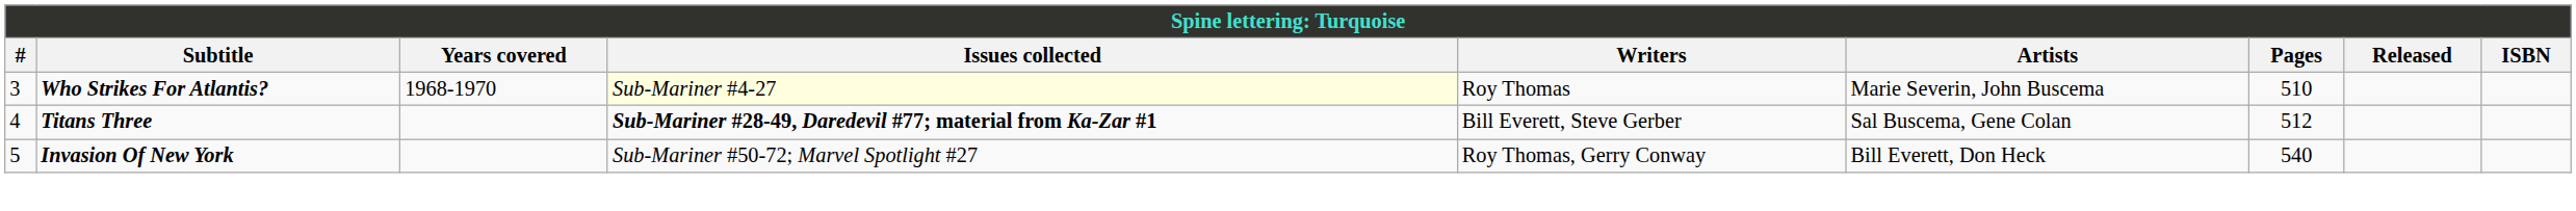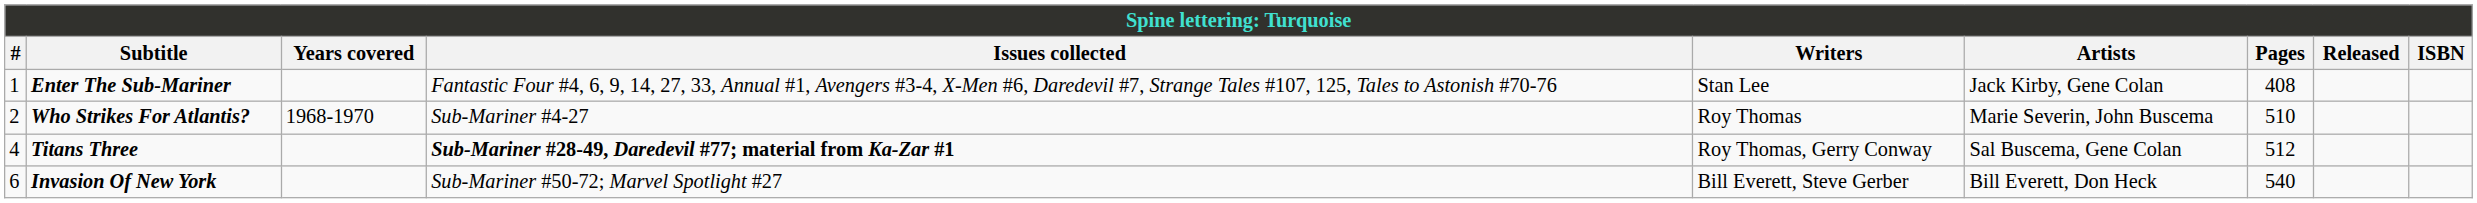 <table class="wikitable sortable" width=98%>
 <tr>
 <th colspan=9 style="background-color: #31312D; color: Turquoise;">Spine lettering: Turquoise</th>
 </tr>
 <tr>
 <th class="unsortable">#</th>
 <th class="unsortable">Subtitle</th>
 <th>Years covered</th>
 <th class="unsortable">Issues collected</th>
 <th class="unsortable">Writers</th>
 <th class="unsortable">Artists</th>
 <th class="unsortable">Pages</th>
 <th>Released</th>
 <th class="unsortable">ISBN</th>
 </tr>
 <tr>
-<td>3</td>
+<td>1</td>
+<td><strong><em>Enter The Sub-Mariner</em></strong></td>
+<td></td>
+<td><em>Fantastic Four</em> #4, 6, 9, 14, 27, 33, <em>Annual</em> #1, <em>Avengers</em> #3-4, <em>X-Men</em> #6, <em>Daredevil</em> #7, <em>Strange Tales</em> #107, 125, <em>Tales to Astonish</em> #70-76</td>
+<td>Stan Lee</td>
+<td>Jack Kirby, Gene Colan</td>
+<td style="text-align: center;">408</td>
+<td></td>
+<td></td>
+</tr>
+<tr>
+<td>2</td>
 <td><strong><em>Who Strikes For Atlantis?</em></strong></td>
 <td>1968-1970</td>
-<td style="background: lightyellow;"><em>Sub-Mariner</em> #4-27</td>
+<td><em>Sub-Mariner</em> #4-27</td>
 <td>Roy Thomas</td>
 <td>Marie Severin, John Buscema</td>
 <td style="text-align: center;">510</td>
 <td></td>
 <td></td>
 </tr>
 <tr>
 <td>4</td>
 <td><strong><em>Titans Three</em></strong></td>
 <td></td>
 <td><strong><em>Sub-Mariner</em> #28-49, <em>Daredevil</em> #77; material from <em>Ka-Zar</em> #1</strong></td>
-<td>Bill Everett, Steve Gerber</td>
+<td>Roy Thomas, Gerry Conway</td>
 <td>Sal Buscema, Gene Colan</td>
 <td style="text-align: center;">512</td>
 <td></td>
 <td></td>
 </tr>
 <tr>
-<td>5</td>
+<td>6</td>
 <td><strong><em>Invasion Of New York</em></strong></td>
 <td></td>
 <td><em>Sub-Mariner</em> #50-72; <em>Marvel Spotlight</em> #27</td>
-<td>Roy Thomas, Gerry Conway</td>
+<td>Bill Everett, Steve Gerber</td>
 <td>Bill Everett, Don Heck</td>
 <td style="text-align: center;">540</td>
 <td></td>
 <td></td>
 </tr>
 </table>
